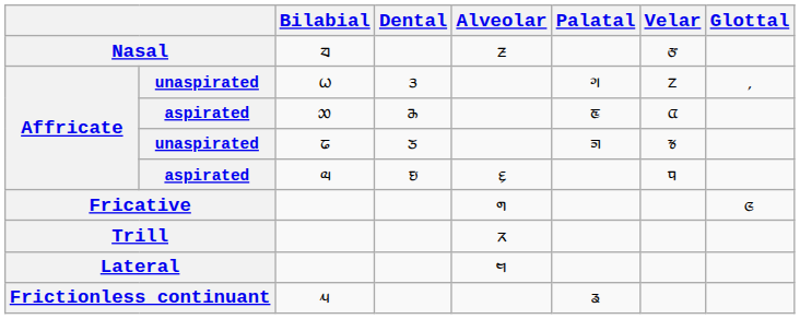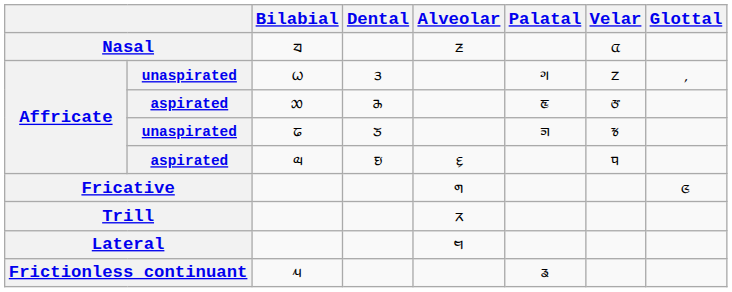 <table class="wikitable" style="text-align: center;">
 <tr>
 <th colspan="2"></th>
 <th><a href='#'>Bilabial</a></th>
 <th><a href='#'>Dental</a></th>
 <th><a href='#'>Alveolar</a></th>
 <th><a href='#'>Palatal</a></th>
 <th><a href='#'>Velar</a></th>
 <th><a href='#'>Glottal</a></th>
 </tr>
 <tr>
 <th colspan="2"><a href='#'>Nasal</a></th>
 <td> ᤔ </td>
 <td></td>
 <td> ᤏ </td>
 <td></td>
-<td> ᤅ </td>
+<td> ᤂ </td>
 <td></td>
 </tr>
 <tr>
 <th rowspan="4"><a href='#'>Affricate</a></th>
 <th><small><a href='#'>unaspirated</a></small></th>
 <td> ᤐ </td>
 <td> ᤋ </td>
 <td></td>
 <td> ᤆ </td>
 <td> ᤁ </td>
 <td> ᤹ </td>
 </tr>
 <tr>
 <th><small><a href='#'>aspirated</a></small></th>
 <td> ᤑ </td>
 <td> ᤌ </td>
 <td></td>
 <td> ᤇ </td>
-<td> ᤂ </td>
+<td> ᤅ </td>
 <td></td>
 </tr>
 <tr>
 <th><small><a href='#'>unaspirated</a></small></th>
 <td> ᤒ </td>
 <td> ᤍ </td>
 <td></td>
 <td> ᤈ </td>
 <td> ᤃ </td>
 <td></td>
 </tr>
 <tr>
 <th><small><a href='#'>aspirated</a></small></th>
 <td> ᤓ </td>
 <td> ᤎ </td>
 <td> ᤉ </td>
 <td></td>
 <td> ᤄ </td>
 <td></td>
 </tr>
 <tr>
 <th colspan="2"><a href='#'>Fricative</a></th>
 <td></td>
 <td></td>
 <td> ᤛ </td>
 <td></td>
 <td></td>
 <td> ᤜ </td>
 </tr>
 <tr>
 <th colspan="2"><a href='#'>Trill</a></th>
 <td></td>
 <td></td>
 <td> ᤖ </td>
 <td></td>
 <td></td>
 <td></td>
 </tr>
 <tr>
 <th colspan="2"><a href='#'>Lateral</a></th>
 <td></td>
 <td></td>
 <td> ᤗ </td>
 <td></td>
 <td></td>
 <td></td>
 </tr>
 <tr>
 <th colspan="2"><a href='#'>Frictionless continuant</a></th>
 <td> ᤘ </td>
 <td></td>
 <td></td>
 <td> ᤕ </td>
 <td></td>
 <td></td>
 </tr>
 </table>
